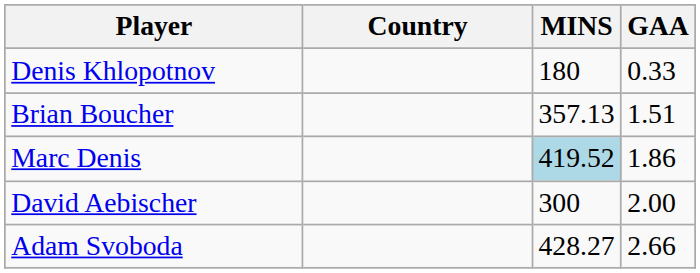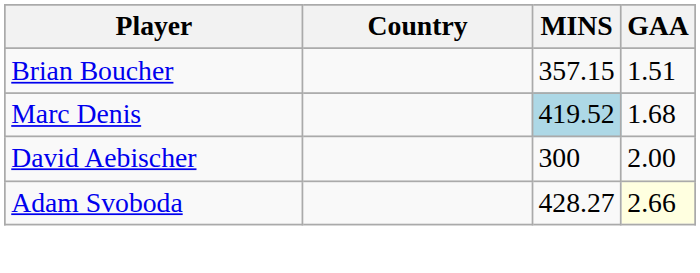 <table class="wikitable">
 <tr>
 <th width=165>Player</th>
 <th width=125>Country</th>
 <th width=20>MINS</th>
 <th width=20>GAA</th>
 </tr>
 <tr>
-<td><a href='#'>Denis Khlopotnov</a></td>
-<td></td>
-<td>180</td>
-<td>0.33</td>
-</tr>
-<tr>
 <td><a href='#'>Brian Boucher</a></td>
 <td></td>
-<td>357.13</td>
+<td>357.15</td>
 <td>1.51</td>
 </tr>
 <tr>
 <td><a href='#'>Marc Denis</a></td>
 <td></td>
 <td style="background: lightblue;">419.52</td>
-<td>1.86</td>
+<td>1.68</td>
 </tr>
 <tr>
 <td><a href='#'>David Aebischer</a></td>
 <td></td>
 <td>300</td>
 <td>2.00</td>
 </tr>
 <tr>
 <td><a href='#'>Adam Svoboda</a></td>
 <td></td>
 <td>428.27</td>
-<td>2.66</td>
+<td style="background: lightyellow;">2.66</td>
 </tr>
 </table>
